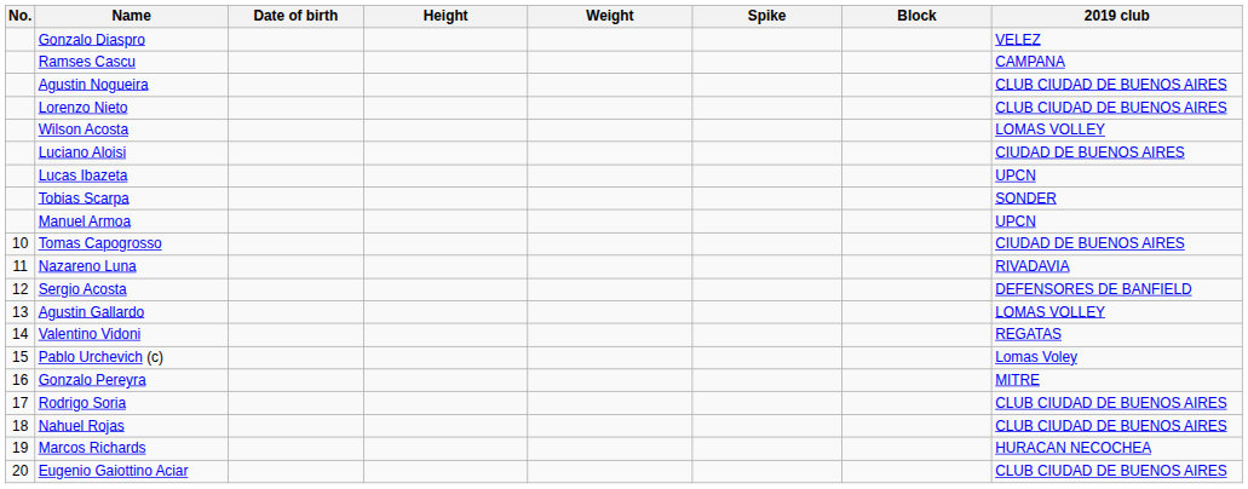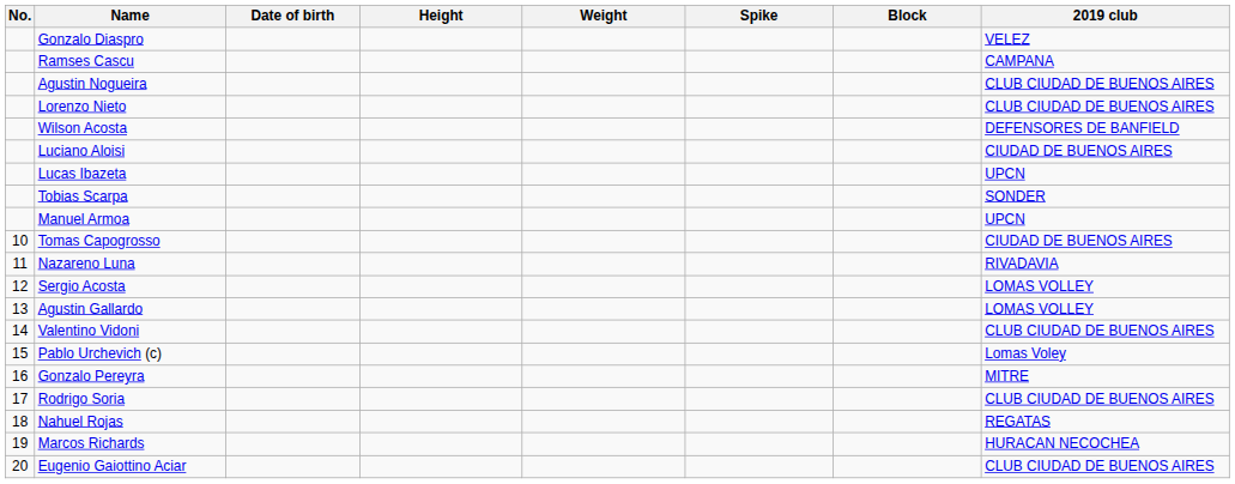 <table class="wikitable sortable" style="text-align:center;">
 <tr>
 <th>No.</th>
 <th style="width:13em">Name</th>
 <th style="width:9em">Date of birth</th>
 <th style="width:11em">Height</th>
 <th style="width:11em">Weight</th>
 <th style="width:10em">Spike</th>
 <th style="width:10em">Block</th>
 <th style="width:17em">2019 club</th>
 </tr>
 <tr>
 <td></td>
 <td align=left><a href='#'>Gonzalo Diaspro</a></td>
 <td align=right></td>
 <td></td>
 <td></td>
 <td></td>
 <td></td>
 <td align=left> <a href='#'>VELEZ</a></td>
 </tr>
 <tr>
 <td></td>
 <td align=left><a href='#'>Ramses Cascu</a></td>
 <td align=right></td>
 <td></td>
 <td></td>
 <td></td>
 <td></td>
 <td align=left> <a href='#'>CAMPANA</a></td>
 </tr>
 <tr>
 <td></td>
 <td align=left><a href='#'>Agustin Nogueira</a></td>
 <td align=right></td>
 <td></td>
 <td></td>
 <td></td>
 <td></td>
 <td align=left> <a href='#'>CLUB CIUDAD DE BUENOS AIRES</a></td>
 </tr>
 <tr>
 <td></td>
 <td align=left><a href='#'>Lorenzo Nieto</a></td>
 <td align=right></td>
 <td></td>
 <td></td>
 <td></td>
 <td></td>
 <td align=left> <a href='#'>CLUB CIUDAD DE BUENOS AIRES</a></td>
 </tr>
 <tr>
 <td></td>
 <td align=left><a href='#'>Wilson Acosta</a></td>
 <td align=right></td>
 <td></td>
 <td></td>
 <td></td>
 <td></td>
-<td align=left> <a href='#'>LOMAS VOLLEY</a></td>
+<td align=left> <a href='#'>DEFENSORES DE BANFIELD</a></td>
 </tr>
 <tr>
 <td></td>
 <td align=left><a href='#'>Luciano Aloisi</a></td>
 <td align=right></td>
 <td></td>
 <td></td>
 <td></td>
 <td></td>
 <td align=left> <a href='#'>CIUDAD DE BUENOS AIRES</a></td>
 </tr>
 <tr>
 <td></td>
 <td align=left><a href='#'>Lucas Ibazeta</a></td>
 <td align=right></td>
 <td></td>
 <td></td>
 <td></td>
 <td></td>
 <td align=left> <a href='#'>UPCN</a></td>
 </tr>
 <tr>
 <td></td>
 <td align=left><a href='#'>Tobias Scarpa</a></td>
 <td align=right></td>
 <td></td>
 <td></td>
 <td></td>
 <td></td>
 <td align=left> <a href='#'>SONDER</a></td>
 </tr>
 <tr>
 <td></td>
 <td align=left><a href='#'>Manuel Armoa</a></td>
 <td align=right></td>
 <td></td>
 <td></td>
 <td></td>
 <td></td>
 <td align=left> <a href='#'>UPCN</a></td>
 </tr>
 <tr>
 <td>10</td>
 <td align=left><a href='#'>Tomas Capogrosso</a></td>
 <td align=right></td>
 <td></td>
 <td></td>
 <td></td>
 <td></td>
 <td align=left> <a href='#'>CIUDAD DE BUENOS AIRES</a></td>
 </tr>
 <tr>
 <td>11</td>
 <td align=left><a href='#'>Nazareno Luna</a></td>
 <td align=right></td>
 <td></td>
 <td></td>
 <td></td>
 <td></td>
 <td align=left> <a href='#'>RIVADAVIA</a></td>
 </tr>
 <tr>
 <td>12</td>
 <td align=left><a href='#'>Sergio Acosta</a></td>
 <td align=right></td>
 <td></td>
 <td></td>
 <td></td>
 <td></td>
-<td align=left> <a href='#'>DEFENSORES DE BANFIELD</a></td>
+<td align=left> <a href='#'>LOMAS VOLLEY</a></td>
 </tr>
 <tr>
 <td>13</td>
 <td align=left><a href='#'>Agustin Gallardo</a></td>
 <td align=right></td>
 <td></td>
 <td></td>
 <td></td>
 <td></td>
 <td align=left> <a href='#'>LOMAS VOLLEY</a></td>
 </tr>
 <tr>
 <td>14</td>
 <td align=left><a href='#'>Valentino Vidoni</a></td>
 <td align=right></td>
 <td></td>
 <td></td>
 <td></td>
 <td></td>
-<td align=left> <a href='#'>REGATAS</a></td>
+<td align=left> <a href='#'>CLUB CIUDAD DE BUENOS AIRES</a></td>
 </tr>
 <tr>
 <td>15</td>
 <td align=left><a href='#'>Pablo Urchevich</a> (c)</td>
 <td align=right></td>
 <td></td>
 <td></td>
 <td></td>
 <td></td>
 <td align=left> <a href='#'>Lomas Voley</a></td>
 </tr>
 <tr>
 <td>16</td>
 <td align=left><a href='#'>Gonzalo Pereyra</a></td>
 <td align=right></td>
 <td></td>
 <td></td>
 <td></td>
 <td></td>
 <td align=left> <a href='#'>MITRE</a></td>
 </tr>
 <tr>
 <td>17</td>
 <td align=left><a href='#'>Rodrigo Soria</a></td>
 <td align=right></td>
 <td></td>
 <td></td>
 <td></td>
 <td></td>
 <td align=left> <a href='#'>CLUB CIUDAD DE BUENOS AIRES</a></td>
 </tr>
 <tr>
 <td>18</td>
 <td align=left><a href='#'>Nahuel Rojas</a></td>
 <td align=right></td>
 <td></td>
 <td></td>
 <td></td>
 <td></td>
-<td align=left> <a href='#'>CLUB CIUDAD DE BUENOS AIRES</a></td>
+<td align=left> <a href='#'>REGATAS</a></td>
 </tr>
 <tr>
 <td>19</td>
 <td align=left><a href='#'>Marcos Richards</a></td>
 <td align=right></td>
 <td></td>
 <td></td>
 <td></td>
 <td></td>
 <td align=left> <a href='#'>HURACAN NECOCHEA</a></td>
 </tr>
 <tr>
 <td>20</td>
 <td align=left><a href='#'>Eugenio Gaiottino Aciar</a></td>
 <td align=right></td>
 <td></td>
 <td></td>
 <td></td>
 <td></td>
 <td align=left> <a href='#'>CLUB CIUDAD DE BUENOS AIRES</a></td>
 </tr>
 </table>
